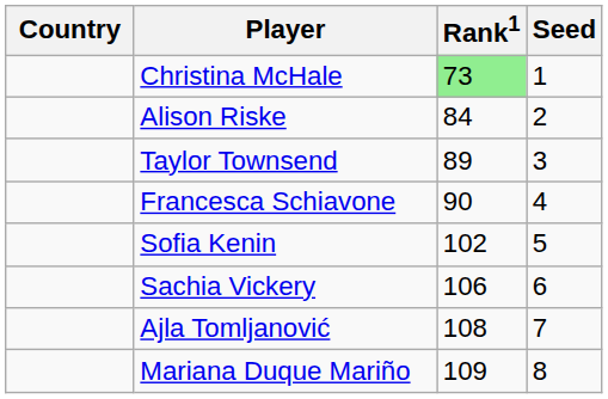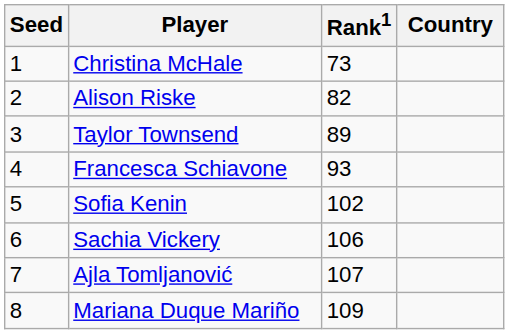 <table class="sortable wikitable">
 <tr>
-<th width="70">Country</th>
+<th>Seed</th>
 <th width="175">Player</th>
 <th>Rank<sup>1</sup></th>
-<th>Seed</th>
+<th width="70">Country</th>
 </tr>
 <tr>
+<td>1</td>
+<td><a href='#'>Christina McHale</a></td>
+<td>73</td>
 <td></td>
-<td><a href='#'>Christina McHale</a></td>
-<td style="background: lightgreen;">73</td>
-<td>1</td>
 </tr>
 <tr>
+<td>2</td>
+<td><a href='#'>Alison Riske</a></td>
+<td>82</td>
 <td></td>
-<td><a href='#'>Alison Riske</a></td>
-<td>84</td>
-<td>2</td>
 </tr>
 <tr>
-<td></td>
+<td>3</td>
 <td><a href='#'>Taylor Townsend</a></td>
 <td>89</td>
-<td>3</td>
+<td></td>
 </tr>
 <tr>
+<td>4</td>
+<td><a href='#'>Francesca Schiavone</a></td>
+<td>93</td>
 <td></td>
-<td><a href='#'>Francesca Schiavone</a></td>
-<td>90</td>
-<td>4</td>
 </tr>
 <tr>
-<td></td>
+<td>5</td>
 <td><a href='#'>Sofia Kenin</a></td>
 <td>102</td>
-<td>5</td>
+<td></td>
 </tr>
 <tr>
-<td></td>
+<td>6</td>
 <td><a href='#'>Sachia Vickery</a></td>
 <td>106</td>
-<td>6</td>
+<td></td>
 </tr>
 <tr>
+<td>7</td>
+<td><a href='#'>Ajla Tomljanović</a></td>
+<td>107</td>
 <td></td>
-<td><a href='#'>Ajla Tomljanović</a></td>
-<td>108</td>
-<td>7</td>
 </tr>
 <tr>
-<td></td>
+<td>8</td>
 <td><a href='#'>Mariana Duque Mariño</a></td>
 <td>109</td>
-<td>8</td>
+<td></td>
 </tr>
 </table>
